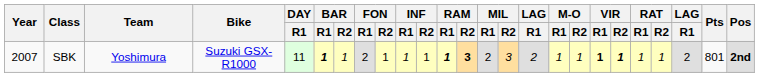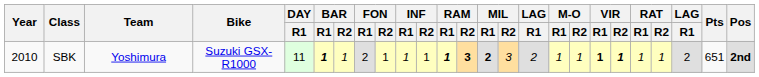 <table class="wikitable" style="font-size: 85%; text-align: center">
 <tr valign="top">
 <th valign="middle" style="width: 40px;" rowspan=2]>Year</th>
 <th valign="middle" style="width: 40px;" rowspan=2>Class</th>
 <th valign="middle" style="width: 120px;" rowspan=2>Team</th>
 <th valign="middle" style="width: 100px;" rowspan=2>Bike</th>
 <th>DAY<br></th>
 <th colspan=2>BAR<br></th>
 <th colspan=2>FON<br></th>
 <th colspan=2>INF<br></th>
 <th colspan=2>RAM<br></th>
 <th colspan=2>MIL<br></th>
 <th>LAG<br></th>
 <th colspan=2>M-O<br></th>
 <th colspan=2>VIR<br></th>
 <th colspan=2>RAT<br></th>
 <th>LAG<br></th>
 <th valign="middle" rowspan=2>Pts</th>
 <th valign="middle" rowspan=2>Pos</th>
 </tr>
 <tr>
 <th>R1</th>
 <th>R1</th>
 <th>R2</th>
 <th>R1</th>
 <th>R2</th>
 <th>R1</th>
 <th>R2</th>
 <th>R1</th>
 <th>R2</th>
 <th>R1</th>
 <th>R2</th>
 <th>R1</th>
 <th>R1</th>
 <th>R2</th>
 <th>R1</th>
 <th>R2</th>
 <th>R1</th>
 <th>R2</th>
 <th>R1</th>
 </tr>
 <tr>
-<td>2007</td>
+<td>2010</td>
 <td>SBK</td>
 <td><a href='#'>Yoshimura</a></td>
 <td><a href='#'>Suzuki GSX-R1000</a></td>
 <td style="background:#dfffdf;">11</td>
 <td style="background:#ffffbf;"><strong><em>1</em></strong></td>
 <td style="background:#ffffbf;"><em>1</em></td>
 <td style="background:#dfdfdf;">2</td>
 <td style="background:#ffffbf;">1</td>
 <td style="background:#ffffbf;"><em>1</em></td>
 <td style="background:#ffffbf;">1</td>
 <td style="background:#ffffbf;"><strong><em>1</em></strong></td>
 <td style="background:#ffdf9f;"><strong>3</strong></td>
-<td style="background:#dfdfdf;">2</td>
+<td style="background:#dfdfdf;"><strong>2</strong></td>
 <td style="background:#ffdf9f;"><em>3</em></td>
 <td style="background:#dfdfdf;"><em>2</em></td>
 <td style="background:#ffffbf;"><em>1</em></td>
 <td style="background:#ffffbf;"><em>1</em></td>
 <td style="background:#ffffbf;"><strong>1</strong></td>
 <td style="background:#ffffbf;"><strong><em>1</em></strong></td>
 <td style="background:#ffffbf;"><em>1</em></td>
 <td style="background:#ffffbf;"><em>1</em></td>
 <td style="background:#dfdfdf;">2</td>
-<td>801</td>
+<td>651</td>
 <th style="background:#dfdfdf;">2nd</th>
 </tr>
 </table>
